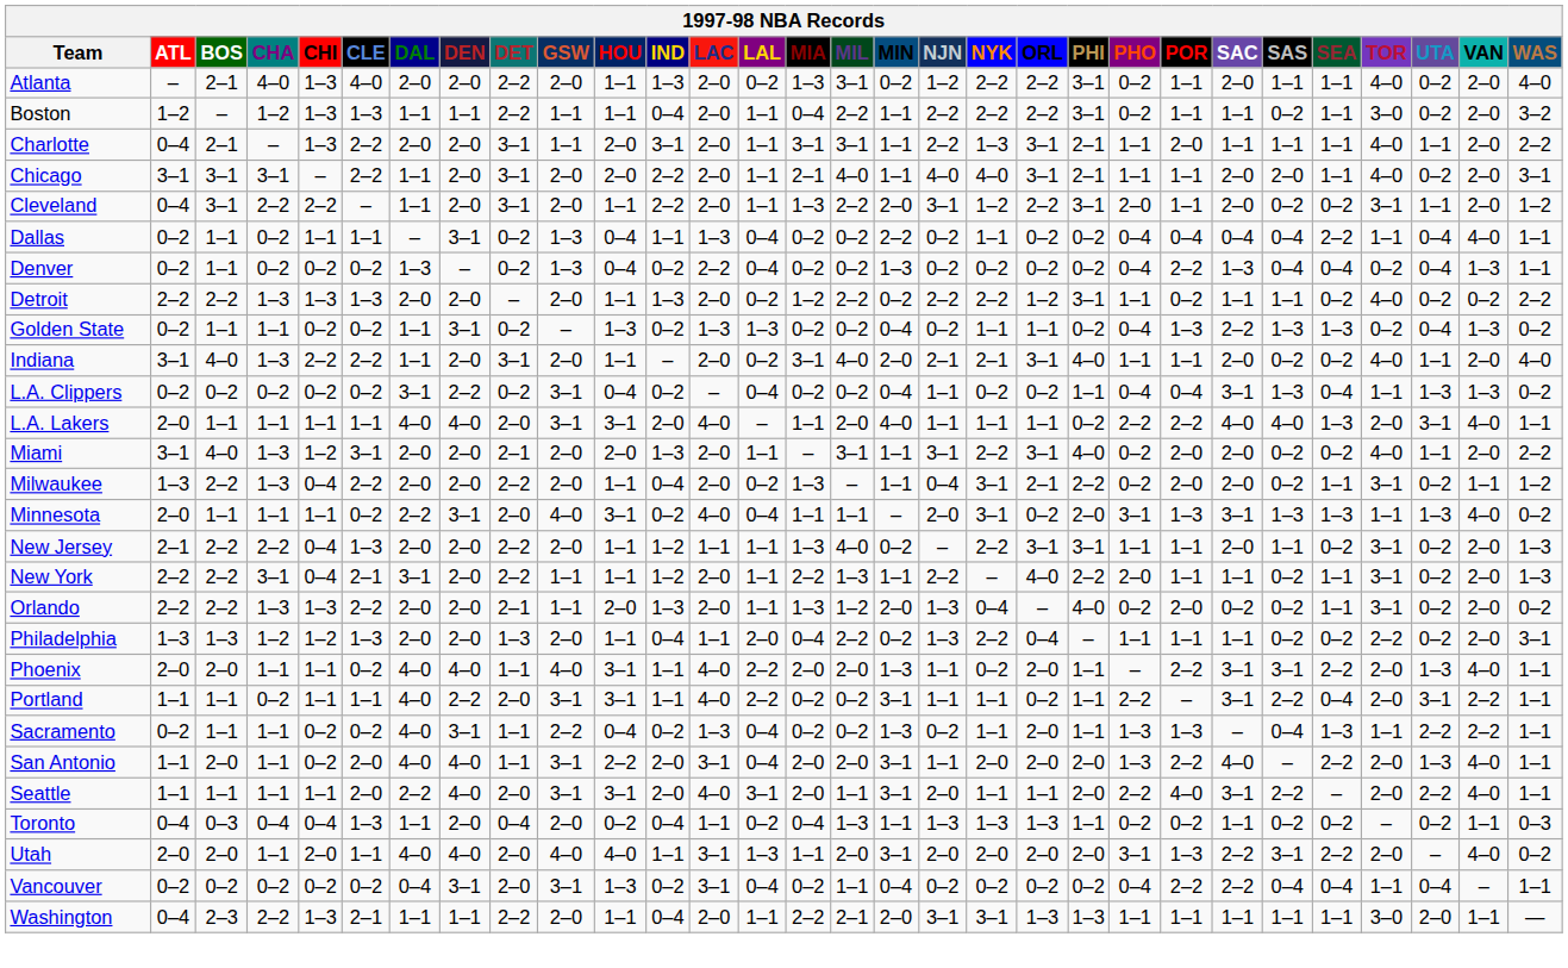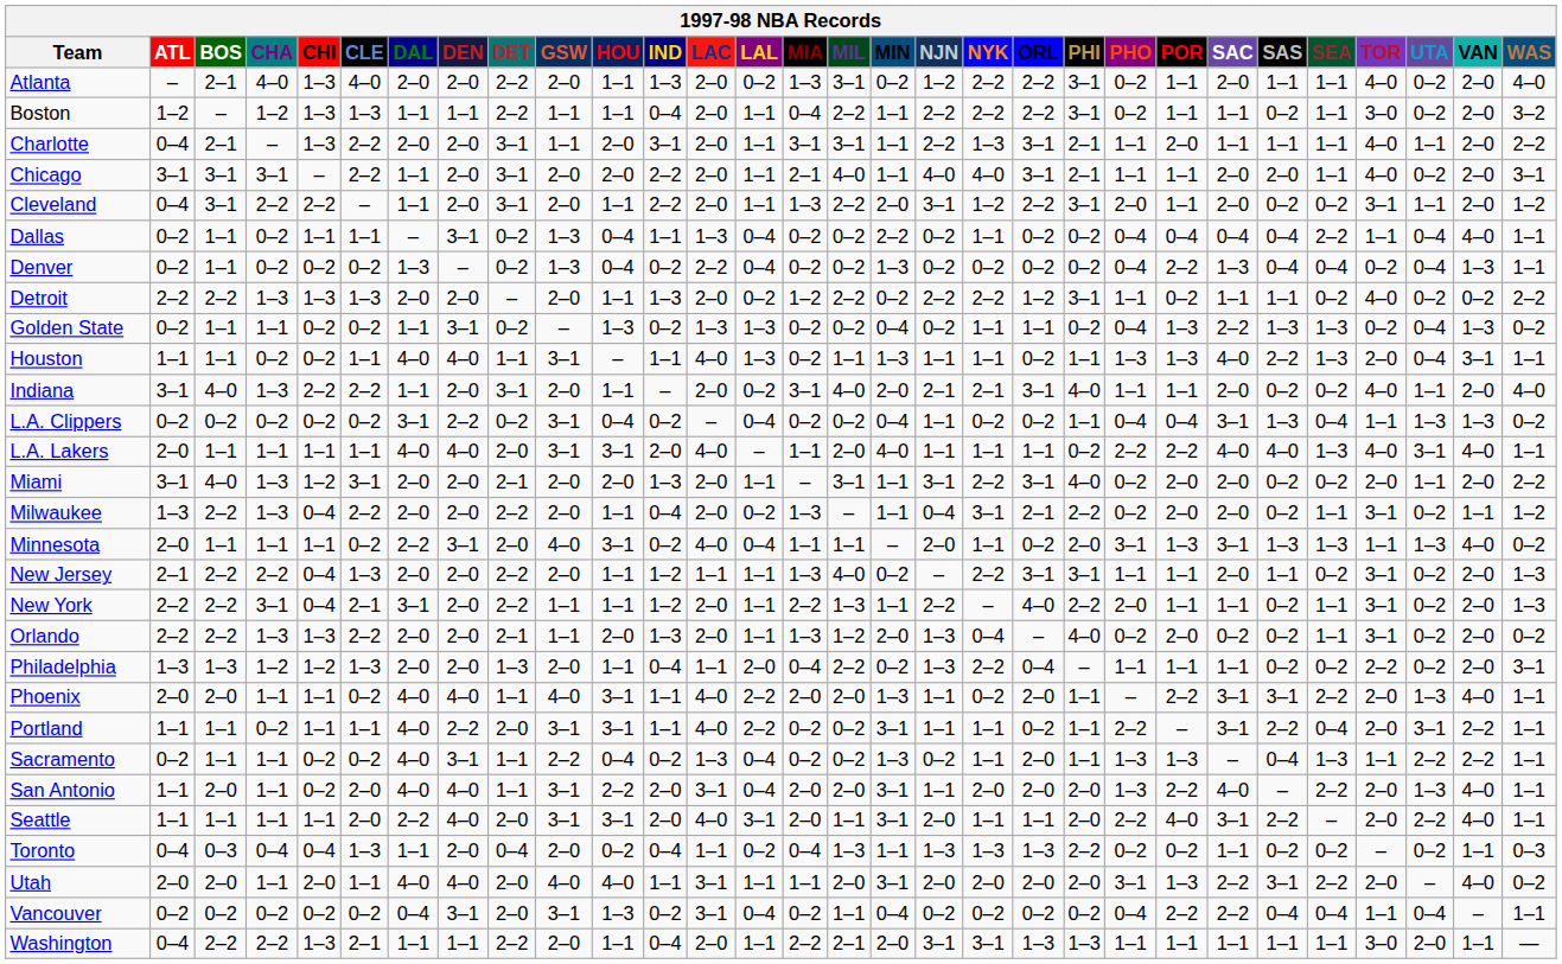 <table class="wikitable" style="font-size:90%; text-align:center;">
 <tr>
 <th colspan=30>1997-98 NBA Records</th>
 </tr>
 <tr>
 <th width=100>Team</th>
 <th style="background:#FF0000;color:#FFFFFF;width=35">ATL</th>
 <th style="background:#006400;color:#FFFFFF;width=35">BOS</th>
 <th style="background:#008080;color:#800080;width=35">CHA</th>
 <th style="background:#FF0000;color:#000000;width=35">CHI</th>
 <th style="background:#000000;color:#5787DC;width=35">CLE</th>
 <th style="background:#00008B;color:#008000;width=35">DAL</th>
 <th style="background:#141A44;color:#BC2224;width=35">DEN</th>
 <th style="background:#0C7674;color:#BB222C;width=35">DET</th>
 <th style="background:#072E63;color:#DC5A34;width=35">GSW</th>
 <th style="background:#002366;color:#FF0000;width=35">HOU</th>
 <th style="background:#000080;color:#FFD700;width=35">IND</th>
 <th style="background:#F9160D;color:#1A2E8B;width=35">LAC</th>
 <th style="background:#800080;color:#FFD700;width=35">LAL</th>
 <th style="background:#000000;color:#8B0000;width=35">MIA</th>
 <th style="background:#00471B;color:#5C378A;width=35">MIL</th>
 <th style="background:#044D80;color:#000000;width=35">MIN</th>
 <th style="background:#12305B;color:#C4CED4;width=35">NJN</th>
 <th style="background:#0000FF;color:#FF8C00;width=35">NYK</th>
 <th style="background:#0000FF;color:#000000;width=35">ORL</th>
 <th style="background:#000000;color:#BB9754;width=35">PHI</th>
 <th style="background:#800080;color:#FF4500;width=35">PHO</th>
 <th style="background:#000000;color:#FF0000;width=35">POR</th>
 <th style="background:#6846A8;color:#FFFFFF;width=35">SAC</th>
 <th style="background:#000000;color:#C0C0C0;width=35">SAS</th>
 <th style="background:#005831;color:#992634;width=35">SEA</th>
 <th style="background:#7436BF;color:#BE0F34;width=35">TOR</th>
 <th style="background:#644A9C;color:#149BC7;width=35">UTA</th>
 <th style="background:#0CB2AC;color:#000000;width=35">VAN</th>
 <th style="background:#044D7D;color:#BC7A44;width=35">WAS</th>
 </tr>
 <tr>
 <td style="text-align:left;"><a href='#'>Atlanta</a></td>
 <td>–</td>
 <td>2–1</td>
 <td>4–0</td>
 <td>1–3</td>
 <td>4–0</td>
 <td>2–0</td>
 <td>2–0</td>
 <td>2–2</td>
 <td>2–0</td>
 <td>1–1</td>
 <td>1–3</td>
 <td>2–0</td>
 <td>0–2</td>
 <td>1–3</td>
 <td>3–1</td>
 <td>0–2</td>
 <td>1–2</td>
 <td>2–2</td>
 <td>2–2</td>
 <td>3–1</td>
 <td>0–2</td>
 <td>1–1</td>
 <td>2–0</td>
 <td>1–1</td>
 <td>1–1</td>
 <td>4–0</td>
 <td>0–2</td>
 <td>2–0</td>
 <td>4–0</td>
 </tr>
 <tr>
 <td style="text-align:left;">Boston</td>
 <td>1–2</td>
 <td>–</td>
 <td>1–2</td>
 <td>1–3</td>
 <td>1–3</td>
 <td>1–1</td>
 <td>1–1</td>
 <td>2–2</td>
 <td>1–1</td>
 <td>1–1</td>
 <td>0–4</td>
 <td>2–0</td>
 <td>1–1</td>
 <td>0–4</td>
 <td>2–2</td>
 <td>1–1</td>
 <td>2–2</td>
 <td>2–2</td>
 <td>2–2</td>
 <td>3–1</td>
 <td>0–2</td>
 <td>1–1</td>
 <td>1–1</td>
 <td>0–2</td>
 <td>1–1</td>
 <td>3–0</td>
 <td>0–2</td>
 <td>2–0</td>
 <td>3–2</td>
 </tr>
 <tr>
 <td style="text-align:left;"><a href='#'>Charlotte</a></td>
 <td>0–4</td>
 <td>2–1</td>
 <td>–</td>
 <td>1–3</td>
 <td>2–2</td>
 <td>2–0</td>
 <td>2–0</td>
 <td>3–1</td>
 <td>1–1</td>
 <td>2–0</td>
 <td>3–1</td>
 <td>2–0</td>
 <td>1–1</td>
 <td>3–1</td>
 <td>3–1</td>
 <td>1–1</td>
 <td>2–2</td>
 <td>1–3</td>
 <td>3–1</td>
 <td>2–1</td>
 <td>1–1</td>
 <td>2–0</td>
 <td>1–1</td>
 <td>1–1</td>
 <td>1–1</td>
 <td>4–0</td>
 <td>1–1</td>
 <td>2–0</td>
 <td>2–2</td>
 </tr>
 <tr>
 <td style="text-align:left;"><a href='#'>Chicago</a></td>
 <td>3–1</td>
 <td>3–1</td>
 <td>3–1</td>
 <td>–</td>
 <td>2–2</td>
 <td>1–1</td>
 <td>2–0</td>
 <td>3–1</td>
 <td>2–0</td>
 <td>2–0</td>
 <td>2–2</td>
 <td>2–0</td>
 <td>1–1</td>
 <td>2–1</td>
 <td>4–0</td>
 <td>1–1</td>
 <td>4–0</td>
 <td>4–0</td>
 <td>3–1</td>
 <td>2–1</td>
 <td>1–1</td>
 <td>1–1</td>
 <td>2–0</td>
 <td>2–0</td>
 <td>1–1</td>
 <td>4–0</td>
 <td>0–2</td>
 <td>2–0</td>
 <td>3–1</td>
 </tr>
 <tr>
 <td style="text-align:left;"><a href='#'>Cleveland</a></td>
 <td>0–4</td>
 <td>3–1</td>
 <td>2–2</td>
 <td>2–2</td>
 <td>–</td>
 <td>1–1</td>
 <td>2–0</td>
 <td>3–1</td>
 <td>2–0</td>
 <td>1–1</td>
 <td>2–2</td>
 <td>2–0</td>
 <td>1–1</td>
 <td>1–3</td>
 <td>2–2</td>
 <td>2–0</td>
 <td>3–1</td>
 <td>1–2</td>
 <td>2–2</td>
 <td>3–1</td>
 <td>2–0</td>
 <td>1–1</td>
 <td>2–0</td>
 <td>0–2</td>
 <td>0–2</td>
 <td>3–1</td>
 <td>1–1</td>
 <td>2–0</td>
 <td>1–2</td>
 </tr>
 <tr>
 <td style="text-align:left;"><a href='#'>Dallas</a></td>
 <td>0–2</td>
 <td>1–1</td>
 <td>0–2</td>
 <td>1–1</td>
 <td>1–1</td>
 <td>–</td>
 <td>3–1</td>
 <td>0–2</td>
 <td>1–3</td>
 <td>0–4</td>
 <td>1–1</td>
 <td>1–3</td>
 <td>0–4</td>
 <td>0–2</td>
 <td>0–2</td>
 <td>2–2</td>
 <td>0–2</td>
 <td>1–1</td>
 <td>0–2</td>
 <td>0–2</td>
 <td>0–4</td>
 <td>0–4</td>
 <td>0–4</td>
 <td>0–4</td>
 <td>2–2</td>
 <td>1–1</td>
 <td>0–4</td>
 <td>4–0</td>
 <td>1–1</td>
 </tr>
 <tr>
 <td style="text-align:left;"><a href='#'>Denver</a></td>
 <td>0–2</td>
 <td>1–1</td>
 <td>0–2</td>
 <td>0–2</td>
 <td>0–2</td>
 <td>1–3</td>
 <td>–</td>
 <td>0–2</td>
 <td>1–3</td>
 <td>0–4</td>
 <td>0–2</td>
 <td>2–2</td>
 <td>0–4</td>
 <td>0–2</td>
 <td>0–2</td>
 <td>1–3</td>
 <td>0–2</td>
 <td>0–2</td>
 <td>0–2</td>
 <td>0–2</td>
 <td>0–4</td>
 <td>2–2</td>
 <td>1–3</td>
 <td>0–4</td>
 <td>0–4</td>
 <td>0–2</td>
 <td>0–4</td>
 <td>1–3</td>
 <td>1–1</td>
 </tr>
 <tr>
 <td style="text-align:left;"><a href='#'>Detroit</a></td>
 <td>2–2</td>
 <td>2–2</td>
 <td>1–3</td>
 <td>1–3</td>
 <td>1–3</td>
 <td>2–0</td>
 <td>2–0</td>
 <td>–</td>
 <td>2–0</td>
 <td>1–1</td>
 <td>1–3</td>
 <td>2–0</td>
 <td>0–2</td>
 <td>1–2</td>
 <td>2–2</td>
 <td>0–2</td>
 <td>2–2</td>
 <td>2–2</td>
 <td>1–2</td>
 <td>3–1</td>
 <td>1–1</td>
 <td>0–2</td>
 <td>1–1</td>
 <td>1–1</td>
 <td>0–2</td>
 <td>4–0</td>
 <td>0–2</td>
 <td>0–2</td>
 <td>2–2</td>
 </tr>
 <tr>
 <td style="text-align:left;"><a href='#'>Golden State</a></td>
 <td>0–2</td>
 <td>1–1</td>
 <td>1–1</td>
 <td>0–2</td>
 <td>0–2</td>
 <td>1–1</td>
 <td>3–1</td>
 <td>0–2</td>
 <td>–</td>
 <td>1–3</td>
 <td>0–2</td>
 <td>1–3</td>
 <td>1–3</td>
 <td>0–2</td>
 <td>0–2</td>
 <td>0–4</td>
 <td>0–2</td>
 <td>1–1</td>
 <td>1–1</td>
 <td>0–2</td>
 <td>0–4</td>
 <td>1–3</td>
 <td>2–2</td>
 <td>1–3</td>
 <td>1–3</td>
 <td>0–2</td>
 <td>0–4</td>
 <td>1–3</td>
 <td>0–2</td>
 </tr>
 <tr>
+<td style="text-align:left;"><a href='#'>Houston</a></td>
+<td>1–1</td>
+<td>1–1</td>
+<td>0–2</td>
+<td>0–2</td>
+<td>1–1</td>
+<td>4–0</td>
+<td>4–0</td>
+<td>1–1</td>
+<td>3–1</td>
+<td>–</td>
+<td>1–1</td>
+<td>4–0</td>
+<td>1–3</td>
+<td>0–2</td>
+<td>1–1</td>
+<td>1–3</td>
+<td>1–1</td>
+<td>1–1</td>
+<td>0–2</td>
+<td>1–1</td>
+<td>1–3</td>
+<td>1–3</td>
+<td>4–0</td>
+<td>2–2</td>
+<td>1–3</td>
+<td>2–0</td>
+<td>0–4</td>
+<td>3–1</td>
+<td>1–1</td>
+</tr>
+<tr>
 <td style="text-align:left;"><a href='#'>Indiana</a></td>
 <td>3–1</td>
 <td>4–0</td>
 <td>1–3</td>
 <td>2–2</td>
 <td>2–2</td>
 <td>1–1</td>
 <td>2–0</td>
 <td>3–1</td>
 <td>2–0</td>
 <td>1–1</td>
 <td>–</td>
 <td>2–0</td>
 <td>0–2</td>
 <td>3–1</td>
 <td>4–0</td>
 <td>2–0</td>
 <td>2–1</td>
 <td>2–1</td>
 <td>3–1</td>
 <td>4–0</td>
 <td>1–1</td>
 <td>1–1</td>
 <td>2–0</td>
 <td>0–2</td>
 <td>0–2</td>
 <td>4–0</td>
 <td>1–1</td>
 <td>2–0</td>
 <td>4–0</td>
 </tr>
 <tr>
 <td style="text-align:left;"><a href='#'>L.A. Clippers</a></td>
 <td>0–2</td>
 <td>0–2</td>
 <td>0–2</td>
 <td>0–2</td>
 <td>0–2</td>
 <td>3–1</td>
 <td>2–2</td>
 <td>0–2</td>
 <td>3–1</td>
 <td>0–4</td>
 <td>0–2</td>
 <td>–</td>
 <td>0–4</td>
 <td>0–2</td>
 <td>0–2</td>
 <td>0–4</td>
 <td>1–1</td>
 <td>0–2</td>
 <td>0–2</td>
 <td>1–1</td>
 <td>0–4</td>
 <td>0–4</td>
 <td>3–1</td>
 <td>1–3</td>
 <td>0–4</td>
 <td>1–1</td>
 <td>1–3</td>
 <td>1–3</td>
 <td>0–2</td>
 </tr>
 <tr>
 <td style="text-align:left;"><a href='#'>L.A. Lakers</a></td>
 <td>2–0</td>
 <td>1–1</td>
 <td>1–1</td>
 <td>1–1</td>
 <td>1–1</td>
 <td>4–0</td>
 <td>4–0</td>
 <td>2–0</td>
 <td>3–1</td>
 <td>3–1</td>
 <td>2–0</td>
 <td>4–0</td>
 <td>–</td>
 <td>1–1</td>
 <td>2–0</td>
 <td>4–0</td>
 <td>1–1</td>
 <td>1–1</td>
 <td>1–1</td>
 <td>0–2</td>
 <td>2–2</td>
 <td>2–2</td>
 <td>4–0</td>
 <td>4–0</td>
 <td>1–3</td>
-<td>2–0</td>
+<td>4–0</td>
 <td>3–1</td>
 <td>4–0</td>
 <td>1–1</td>
 </tr>
 <tr>
 <td style="text-align:left;"><a href='#'>Miami</a></td>
 <td>3–1</td>
 <td>4–0</td>
 <td>1–3</td>
 <td>1–2</td>
 <td>3–1</td>
 <td>2–0</td>
 <td>2–0</td>
 <td>2–1</td>
 <td>2–0</td>
 <td>2–0</td>
 <td>1–3</td>
 <td>2–0</td>
 <td>1–1</td>
 <td>–</td>
 <td>3–1</td>
 <td>1–1</td>
 <td>3–1</td>
 <td>2–2</td>
 <td>3–1</td>
 <td>4–0</td>
 <td>0–2</td>
 <td>2–0</td>
 <td>2–0</td>
 <td>0–2</td>
 <td>0–2</td>
-<td>4–0</td>
+<td>2–0</td>
 <td>1–1</td>
 <td>2–0</td>
 <td>2–2</td>
 </tr>
 <tr>
 <td style="text-align:left;"><a href='#'>Milwaukee</a></td>
 <td>1–3</td>
 <td>2–2</td>
 <td>1–3</td>
 <td>0–4</td>
 <td>2–2</td>
 <td>2–0</td>
 <td>2–0</td>
 <td>2–2</td>
 <td>2–0</td>
 <td>1–1</td>
 <td>0–4</td>
 <td>2–0</td>
 <td>0–2</td>
 <td>1–3</td>
 <td>–</td>
 <td>1–1</td>
 <td>0–4</td>
 <td>3–1</td>
 <td>2–1</td>
 <td>2–2</td>
 <td>0–2</td>
 <td>2–0</td>
 <td>2–0</td>
 <td>0–2</td>
 <td>1–1</td>
 <td>3–1</td>
 <td>0–2</td>
 <td>1–1</td>
 <td>1–2</td>
 </tr>
 <tr>
 <td style="text-align:left;"><a href='#'>Minnesota</a></td>
 <td>2–0</td>
 <td>1–1</td>
 <td>1–1</td>
 <td>1–1</td>
 <td>0–2</td>
 <td>2–2</td>
 <td>3–1</td>
 <td>2–0</td>
 <td>4–0</td>
 <td>3–1</td>
 <td>0–2</td>
 <td>4–0</td>
 <td>0–4</td>
 <td>1–1</td>
 <td>1–1</td>
 <td>–</td>
 <td>2–0</td>
-<td>3–1</td>
+<td>1–1</td>
 <td>0–2</td>
 <td>2–0</td>
 <td>3–1</td>
 <td>1–3</td>
 <td>3–1</td>
 <td>1–3</td>
 <td>1–3</td>
 <td>1–1</td>
 <td>1–3</td>
 <td>4–0</td>
 <td>0–2</td>
 </tr>
 <tr>
 <td style="text-align:left;"><a href='#'>New Jersey</a></td>
 <td>2–1</td>
 <td>2–2</td>
 <td>2–2</td>
 <td>0–4</td>
 <td>1–3</td>
 <td>2–0</td>
 <td>2–0</td>
 <td>2–2</td>
 <td>2–0</td>
 <td>1–1</td>
 <td>1–2</td>
 <td>1–1</td>
 <td>1–1</td>
 <td>1–3</td>
 <td>4–0</td>
 <td>0–2</td>
 <td>–</td>
 <td>2–2</td>
 <td>3–1</td>
 <td>3–1</td>
 <td>1–1</td>
 <td>1–1</td>
 <td>2–0</td>
 <td>1–1</td>
 <td>0–2</td>
 <td>3–1</td>
 <td>0–2</td>
 <td>2–0</td>
 <td>1–3</td>
 </tr>
 <tr>
 <td style="text-align:left;"><a href='#'>New York</a></td>
 <td>2–2</td>
 <td>2–2</td>
 <td>3–1</td>
 <td>0–4</td>
 <td>2–1</td>
 <td>3–1</td>
 <td>2–0</td>
 <td>2–2</td>
 <td>1–1</td>
 <td>1–1</td>
 <td>1–2</td>
 <td>2–0</td>
 <td>1–1</td>
 <td>2–2</td>
 <td>1–3</td>
 <td>1–1</td>
 <td>2–2</td>
 <td>–</td>
 <td>4–0</td>
 <td>2–2</td>
 <td>2–0</td>
 <td>1–1</td>
 <td>1–1</td>
 <td>0–2</td>
 <td>1–1</td>
 <td>3–1</td>
 <td>0–2</td>
 <td>2–0</td>
 <td>1–3</td>
 </tr>
 <tr>
 <td style="text-align:left;"><a href='#'>Orlando</a></td>
 <td>2–2</td>
 <td>2–2</td>
 <td>1–3</td>
 <td>1–3</td>
 <td>2–2</td>
 <td>2–0</td>
 <td>2–0</td>
 <td>2–1</td>
 <td>1–1</td>
 <td>2–0</td>
 <td>1–3</td>
 <td>2–0</td>
 <td>1–1</td>
 <td>1–3</td>
 <td>1–2</td>
 <td>2–0</td>
 <td>1–3</td>
 <td>0–4</td>
 <td>–</td>
 <td>4–0</td>
 <td>0–2</td>
 <td>2–0</td>
 <td>0–2</td>
 <td>0–2</td>
 <td>1–1</td>
 <td>3–1</td>
 <td>0–2</td>
 <td>2–0</td>
 <td>0–2</td>
 </tr>
 <tr>
 <td style="text-align:left;"><a href='#'>Philadelphia</a></td>
 <td>1–3</td>
 <td>1–3</td>
 <td>1–2</td>
 <td>1–2</td>
 <td>1–3</td>
 <td>2–0</td>
 <td>2–0</td>
 <td>1–3</td>
 <td>2–0</td>
 <td>1–1</td>
 <td>0–4</td>
 <td>1–1</td>
 <td>2–0</td>
 <td>0–4</td>
 <td>2–2</td>
 <td>0–2</td>
 <td>1–3</td>
 <td>2–2</td>
 <td>0–4</td>
 <td>–</td>
 <td>1–1</td>
 <td>1–1</td>
 <td>1–1</td>
 <td>0–2</td>
 <td>0–2</td>
 <td>2–2</td>
 <td>0–2</td>
 <td>2–0</td>
 <td>3–1</td>
 </tr>
 <tr>
 <td style="text-align:left;"><a href='#'>Phoenix</a></td>
 <td>2–0</td>
 <td>2–0</td>
 <td>1–1</td>
 <td>1–1</td>
 <td>0–2</td>
 <td>4–0</td>
 <td>4–0</td>
 <td>1–1</td>
 <td>4–0</td>
 <td>3–1</td>
 <td>1–1</td>
 <td>4–0</td>
 <td>2–2</td>
 <td>2–0</td>
 <td>2–0</td>
 <td>1–3</td>
 <td>1–1</td>
 <td>0–2</td>
 <td>2–0</td>
 <td>1–1</td>
 <td>–</td>
 <td>2–2</td>
 <td>3–1</td>
 <td>3–1</td>
 <td>2–2</td>
 <td>2–0</td>
 <td>1–3</td>
 <td>4–0</td>
 <td>1–1</td>
 </tr>
 <tr>
 <td style="text-align:left;"><a href='#'>Portland</a></td>
 <td>1–1</td>
 <td>1–1</td>
 <td>0–2</td>
 <td>1–1</td>
 <td>1–1</td>
 <td>4–0</td>
 <td>2–2</td>
 <td>2–0</td>
 <td>3–1</td>
 <td>3–1</td>
 <td>1–1</td>
 <td>4–0</td>
 <td>2–2</td>
 <td>0–2</td>
 <td>0–2</td>
 <td>3–1</td>
 <td>1–1</td>
 <td>1–1</td>
 <td>0–2</td>
 <td>1–1</td>
 <td>2–2</td>
 <td>–</td>
 <td>3–1</td>
 <td>2–2</td>
 <td>0–4</td>
 <td>2–0</td>
 <td>3–1</td>
 <td>2–2</td>
 <td>1–1</td>
 </tr>
 <tr>
 <td style="text-align:left;"><a href='#'>Sacramento</a></td>
 <td>0–2</td>
 <td>1–1</td>
 <td>1–1</td>
 <td>0–2</td>
 <td>0–2</td>
 <td>4–0</td>
 <td>3–1</td>
 <td>1–1</td>
 <td>2–2</td>
 <td>0–4</td>
 <td>0–2</td>
 <td>1–3</td>
 <td>0–4</td>
 <td>0–2</td>
 <td>0–2</td>
 <td>1–3</td>
 <td>0–2</td>
 <td>1–1</td>
 <td>2–0</td>
 <td>1–1</td>
 <td>1–3</td>
 <td>1–3</td>
 <td>–</td>
 <td>0–4</td>
 <td>1–3</td>
 <td>1–1</td>
 <td>2–2</td>
 <td>2–2</td>
 <td>1–1</td>
 </tr>
 <tr>
 <td style="text-align:left;"><a href='#'>San Antonio</a></td>
 <td>1–1</td>
 <td>2–0</td>
 <td>1–1</td>
 <td>0–2</td>
 <td>2–0</td>
 <td>4–0</td>
 <td>4–0</td>
 <td>1–1</td>
 <td>3–1</td>
 <td>2–2</td>
 <td>2–0</td>
 <td>3–1</td>
 <td>0–4</td>
 <td>2–0</td>
 <td>2–0</td>
 <td>3–1</td>
 <td>1–1</td>
 <td>2–0</td>
 <td>2–0</td>
 <td>2–0</td>
 <td>1–3</td>
 <td>2–2</td>
 <td>4–0</td>
 <td>–</td>
 <td>2–2</td>
 <td>2–0</td>
 <td>1–3</td>
 <td>4–0</td>
 <td>1–1</td>
 </tr>
 <tr>
 <td style="text-align:left;"><a href='#'>Seattle</a></td>
 <td>1–1</td>
 <td>1–1</td>
 <td>1–1</td>
 <td>1–1</td>
 <td>2–0</td>
 <td>2–2</td>
 <td>4–0</td>
 <td>2–0</td>
 <td>3–1</td>
 <td>3–1</td>
 <td>2–0</td>
 <td>4–0</td>
 <td>3–1</td>
 <td>2–0</td>
 <td>1–1</td>
 <td>3–1</td>
 <td>2–0</td>
 <td>1–1</td>
 <td>1–1</td>
 <td>2–0</td>
 <td>2–2</td>
 <td>4–0</td>
 <td>3–1</td>
 <td>2–2</td>
 <td>–</td>
 <td>2–0</td>
 <td>2–2</td>
 <td>4–0</td>
 <td>1–1</td>
 </tr>
 <tr>
 <td style="text-align:left;"><a href='#'>Toronto</a></td>
 <td>0–4</td>
 <td>0–3</td>
 <td>0–4</td>
 <td>0–4</td>
 <td>1–3</td>
 <td>1–1</td>
 <td>2–0</td>
 <td>0–4</td>
 <td>2–0</td>
 <td>0–2</td>
 <td>0–4</td>
 <td>1–1</td>
 <td>0–2</td>
 <td>0–4</td>
 <td>1–3</td>
 <td>1–1</td>
 <td>1–3</td>
 <td>1–3</td>
 <td>1–3</td>
-<td>1–1</td>
+<td>2–2</td>
 <td>0–2</td>
 <td>0–2</td>
 <td>1–1</td>
 <td>0–2</td>
 <td>0–2</td>
 <td>–</td>
 <td>0–2</td>
 <td>1–1</td>
 <td>0–3</td>
 </tr>
 <tr>
 <td style="text-align:left;"><a href='#'>Utah</a></td>
 <td>2–0</td>
 <td>2–0</td>
 <td>1–1</td>
 <td>2–0</td>
 <td>1–1</td>
 <td>4–0</td>
 <td>4–0</td>
 <td>2–0</td>
 <td>4–0</td>
 <td>4–0</td>
 <td>1–1</td>
 <td>3–1</td>
-<td>1–3</td>
+<td>1–1</td>
 <td>1–1</td>
 <td>2–0</td>
 <td>3–1</td>
 <td>2–0</td>
 <td>2–0</td>
 <td>2–0</td>
 <td>2–0</td>
 <td>3–1</td>
 <td>1–3</td>
 <td>2–2</td>
 <td>3–1</td>
 <td>2–2</td>
 <td>2–0</td>
 <td>–</td>
 <td>4–0</td>
 <td>0–2</td>
 </tr>
 <tr>
 <td style="text-align:left;"><a href='#'>Vancouver</a></td>
 <td>0–2</td>
 <td>0–2</td>
 <td>0–2</td>
 <td>0–2</td>
 <td>0–2</td>
 <td>0–4</td>
 <td>3–1</td>
 <td>2–0</td>
 <td>3–1</td>
 <td>1–3</td>
 <td>0–2</td>
 <td>3–1</td>
 <td>0–4</td>
 <td>0–2</td>
 <td>1–1</td>
 <td>0–4</td>
 <td>0–2</td>
 <td>0–2</td>
 <td>0–2</td>
 <td>0–2</td>
 <td>0–4</td>
 <td>2–2</td>
 <td>2–2</td>
 <td>0–4</td>
 <td>0–4</td>
 <td>1–1</td>
 <td>0–4</td>
 <td>–</td>
 <td>1–1</td>
 </tr>
 <tr>
 <td style="text-align:left;"><a href='#'>Washington</a></td>
 <td>0–4</td>
-<td>2–3</td>
+<td>2–2</td>
 <td>2–2</td>
 <td>1–3</td>
 <td>2–1</td>
 <td>1–1</td>
 <td>1–1</td>
 <td>2–2</td>
 <td>2–0</td>
 <td>1–1</td>
 <td>0–4</td>
 <td>2–0</td>
 <td>1–1</td>
 <td>2–2</td>
 <td>2–1</td>
 <td>2–0</td>
 <td>3–1</td>
 <td>3–1</td>
 <td>1–3</td>
 <td>1–3</td>
 <td>1–1</td>
 <td>1–1</td>
 <td>1–1</td>
 <td>1–1</td>
 <td>1–1</td>
 <td>3–0</td>
 <td>2–0</td>
 <td>1–1</td>
 <td>—</td>
 </tr>
 </table>
